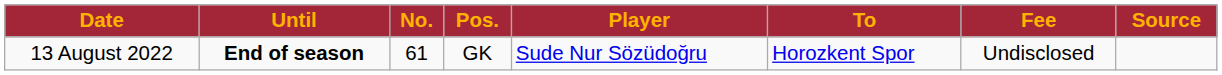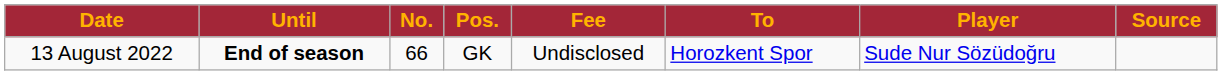 <table class="wikitable sortable" style="text-align:center;width:75%;">
 <tr>
 <th scope="col" style="background-color:#A32638;color:#FFB300">Date</th>
 <th scope="col" style="background-color:#A32638;color:#FFB300">Until</th>
 <th scope="col" style="background-color:#A32638;color:#FFB300">No.</th>
 <th scope="col" style="background-color:#A32638;color:#FFB300">Pos.</th>
+<th scope="col" style="background-color:#A32638;color:#FFB300" data-sort-type="currency">Fee</th>
+<th scope="col" style="background-color:#A32638;color:#FFB300">To</th>
 <th scope="col" style="background-color:#A32638;color:#FFB300">Player</th>
-<th scope="col" style="background-color:#A32638;color:#FFB300">To</th>
-<th scope="col" style="background-color:#A32638;color:#FFB300" data-sort-type="currency">Fee</th>
 <th scope="col" class="unsortable" style="background-color:#A32638;color:#FFB300">Source</th>
 </tr>
 <tr>
 <td>13 August 2022</td>
 <td><strong>End of season</strong></td>
-<td>61</td>
+<td>66</td>
 <td>GK</td>
+<td>Undisclosed</td>
+<td align=left> <a href='#'>Horozkent Spor</a></td>
 <td align=left> <a href='#'>Sude Nur Sözüdoğru</a></td>
-<td align=left> <a href='#'>Horozkent Spor</a></td>
-<td>Undisclosed</td>
 <td></td>
 </tr>
 </table>
